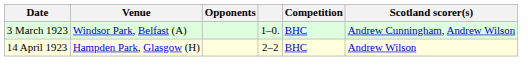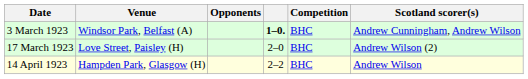 <table class="wikitable">
 <tr>
 <th>Date</th>
 <th>Venue</th>
 <th>Opponents</th>
 <th></th>
 <th>Competition</th>
 <th>Scotland scorer(s)</th>
 </tr>
 <tr bgcolor=#ddffdd>
 <td>3 March 1923</td>
 <td><a href='#'>Windsor Park</a>, <a href='#'>Belfast</a> (A)</td>
 <td></td>
-<td align=center>1–0.</td>
+<td align=center><strong>1–0.</strong></td>
 <td><a href='#'>BHC</a></td>
 <td><a href='#'>Andrew Cunningham</a>, <a href='#'>Andrew Wilson</a></td>
+</tr>
+<tr bgcolor=#ddffdd>
+<td>17 March 1923</td>
+<td><a href='#'>Love Street</a>, <a href='#'>Paisley</a> (H)</td>
+<td></td>
+<td align=center>2–0</td>
+<td><a href='#'>BHC</a></td>
+<td><a href='#'>Andrew Wilson</a> (2)</td>
 </tr>
 <tr bgcolor=#ffffdd>
 <td>14 April 1923</td>
 <td><a href='#'>Hampden Park</a>, <a href='#'>Glasgow</a> (H)</td>
 <td></td>
 <td align=center>2–2</td>
 <td><a href='#'>BHC</a></td>
 <td><a href='#'>Andrew Wilson</a></td>
 </tr>
 </table>
